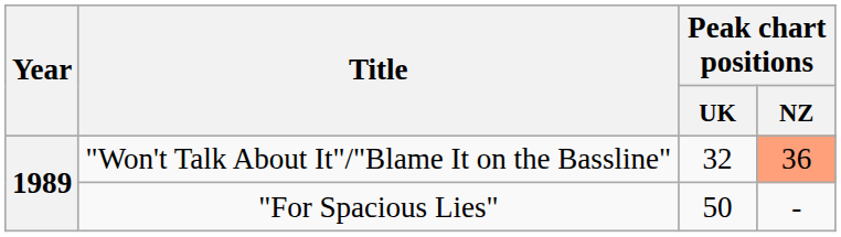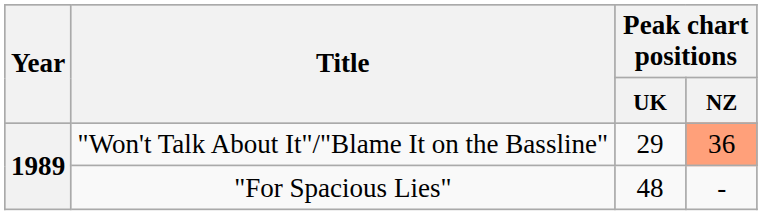 <table class="wikitable" style="text-align:center;">
 <tr>
 <th rowspan="2">Year</th>
 <th rowspan="2">Title</th>
 <th colspan="2">Peak chart positions</th>
 </tr>
 <tr style="line-height:1.2">
 <th width="35"><small>UK<br></small></th>
 <th width="35"><small>NZ<br></small></th>
 </tr>
 <tr>
 <th rowspan="2">1989</th>
 <td>"Won't Talk About It"/"Blame It on the Bassline"</td>
-<td style="text-align:center;">32</td>
+<td style="text-align:center;">29</td>
 <td style="background: lightsalmon; text-align:center;">36</td>
 </tr>
 <tr>
 <td>"For Spacious Lies"</td>
-<td style="text-align:center;">50</td>
+<td style="text-align:center;">48</td>
 <td style="text-align:center;">-</td>
 </tr>
 </table>
